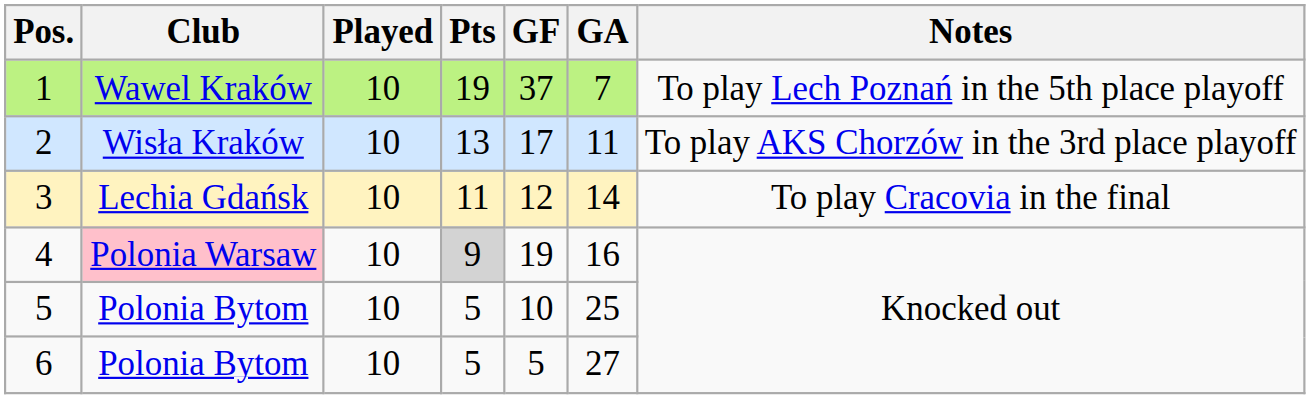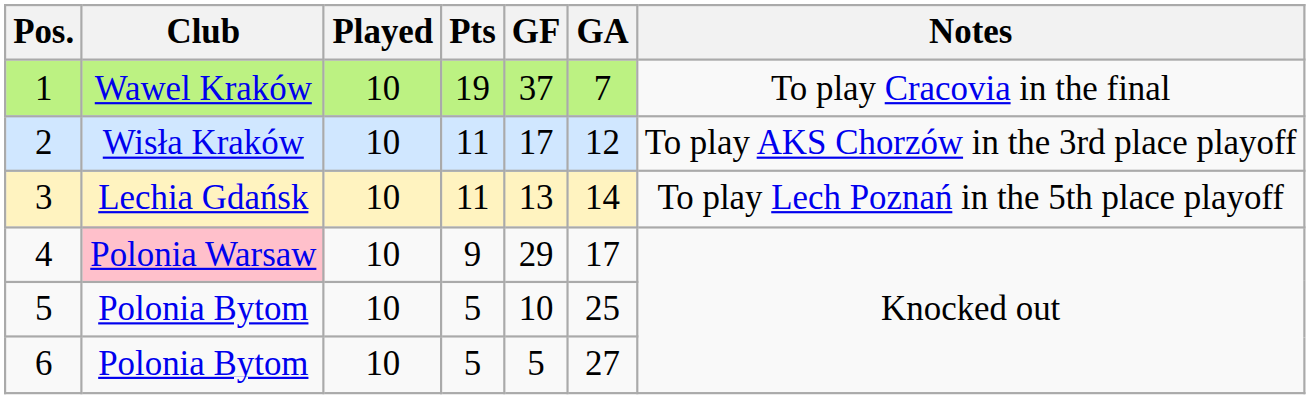 <table class="wikitable" style="text-align: center">
 <tr>
 <th>Pos.</th>
 <th>Club</th>
 <th>Played</th>
 <th>Pts</th>
 <th>GF</th>
 <th>GA</th>
 <th>Notes</th>
 </tr>
 <tr>
 <td bgcolor="#bcf282">1</td>
 <td bgcolor="#bcf282"><a href='#'>Wawel Kraków</a></td>
 <td bgcolor="#bcf282">10</td>
 <td bgcolor="#bcf282">19</td>
 <td bgcolor="#bcf282">37</td>
 <td bgcolor="#bcf282">7</td>
-<td>To play <a href='#'>Lech Poznań</a> in the 5th place playoff</td>
+<td>To play <a href='#'>Cracovia</a> in the final</td>
 </tr>
 <tr>
 <td bgcolor="#d0e7ff">2</td>
 <td bgcolor="#d0e7ff"><a href='#'>Wisła Kraków</a></td>
 <td bgcolor="#d0e7ff">10</td>
-<td bgcolor="#d0e7ff">13</td>
+<td bgcolor="#d0e7ff">11</td>
 <td bgcolor="#d0e7ff">17</td>
-<td bgcolor="#d0e7ff">11</td>
+<td bgcolor="#d0e7ff">12</td>
 <td>To play <a href='#'>AKS Chorzów</a> in the 3rd place playoff</td>
 </tr>
 <tr>
 <td bgcolor="#fff3c0">3</td>
 <td bgcolor="#fff3c0"><a href='#'>Lechia Gdańsk</a></td>
 <td bgcolor="#fff3c0">10</td>
 <td bgcolor="#fff3c0">11</td>
-<td bgcolor="#fff3c0">12</td>
+<td bgcolor="#fff3c0">13</td>
 <td bgcolor="#fff3c0">14</td>
-<td>To play <a href='#'>Cracovia</a> in the final</td>
+<td>To play <a href='#'>Lech Poznań</a> in the 5th place playoff</td>
 </tr>
 <tr>
 <td>4</td>
 <td style="background: pink;"><a href='#'>Polonia Warsaw</a></td>
 <td>10</td>
-<td style="background: lightgrey;">9</td>
-<td>19</td>
-<td>16</td>
+<td>9</td>
+<td>29</td>
+<td>17</td>
 <td rowspan=3>Knocked out</td>
 </tr>
 <tr>
 <td>5</td>
 <td><a href='#'>Polonia Bytom</a></td>
 <td>10</td>
 <td>5</td>
 <td>10</td>
 <td>25</td>
 </tr>
 <tr>
 <td>6</td>
 <td><a href='#'>Polonia Bytom</a></td>
 <td>10</td>
 <td>5</td>
 <td>5</td>
 <td>27</td>
 </tr>
 </table>
